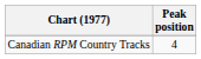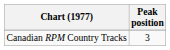 <table class="wikitable sortable">
 <tr>
 <th align="left">Chart (1977)</th>
 <th align="center">Peak<br>position</th>
 </tr>
 <tr>
 </tr>
 <tr>
 <td align="left">Canadian <em>RPM</em> Country Tracks</td>
-<td align="center">4</td>
+<td align="center">3</td>
 </tr>
 </table>
